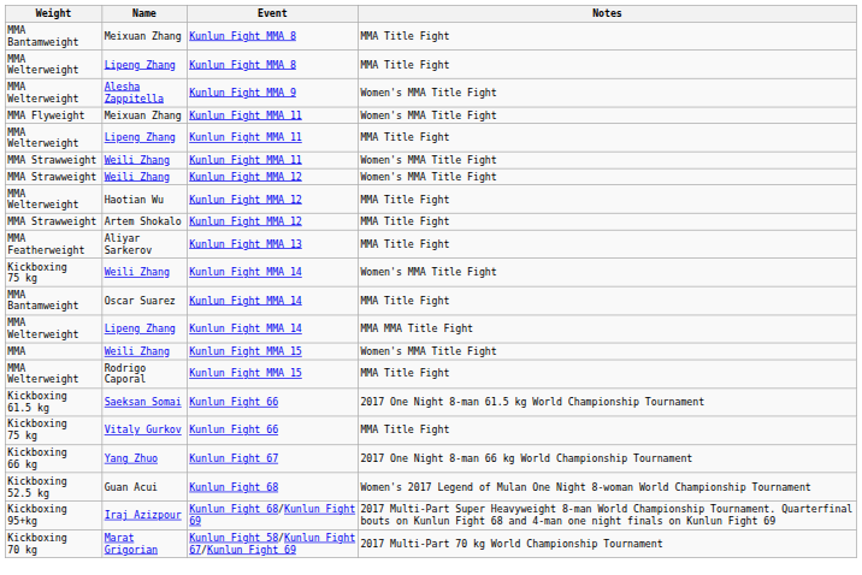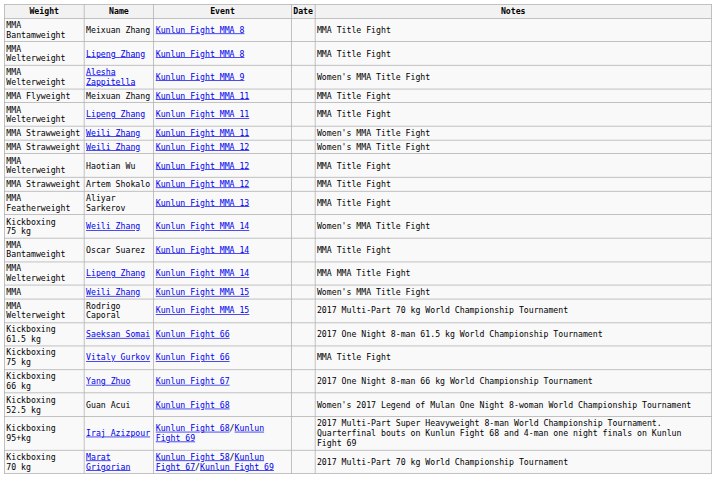 <table id="Events" class="wikitable sortable" style="width:80%; font-size:90%;">
 <tr>
 <th scope="col">Weight</th>
 <th scope="col">Name</th>
 <th scope="col">Event</th>
+<th scope="col">Date</th>
 <th scope="col">Notes</th>
 </tr>
 <tr>
 <td>MMA Bantamweight</td>
 <td> Meixuan Zhang<br></td>
 <td><a href='#'>Kunlun Fight MMA 8</a></td>
+<td></td>
 <td>MMA Title Fight</td>
 </tr>
 <tr>
 <td>MMA Welterweight</td>
 <td> <a href='#'>Lipeng Zhang</a><br></td>
 <td><a href='#'>Kunlun Fight MMA 8</a></td>
+<td></td>
 <td>MMA Title Fight</td>
 </tr>
 <tr>
 <td>MMA Welterweight</td>
 <td> <a href='#'>Alesha Zappitella</a><br></td>
 <td><a href='#'>Kunlun Fight MMA 9</a></td>
+<td></td>
 <td>Women's MMA Title Fight</td>
 </tr>
 <tr>
 <td>MMA Flyweight</td>
 <td> Meixuan Zhang<br></td>
 <td><a href='#'>Kunlun Fight MMA 11</a></td>
-<td>Women's MMA Title Fight</td>
+<td></td>
+<td>MMA Title Fight</td>
 </tr>
 <tr>
 <td>MMA Welterweight</td>
 <td> <a href='#'>Lipeng Zhang</a><br></td>
 <td><a href='#'>Kunlun Fight MMA 11</a></td>
+<td></td>
 <td>MMA Title Fight</td>
 </tr>
 <tr>
 <td>MMA Strawweight</td>
 <td> <a href='#'>Weili Zhang</a><br></td>
 <td><a href='#'>Kunlun Fight MMA 11</a></td>
+<td></td>
 <td>Women's MMA Title Fight</td>
 </tr>
 <tr>
 <td>MMA Strawweight</td>
 <td> <a href='#'>Weili Zhang</a><br></td>
 <td><a href='#'>Kunlun Fight MMA 12</a></td>
+<td></td>
 <td>Women's MMA Title Fight</td>
 </tr>
 <tr>
 <td>MMA Welterweight</td>
 <td> Haotian Wu<br></td>
 <td><a href='#'>Kunlun Fight MMA 12</a></td>
+<td></td>
 <td>MMA Title Fight</td>
 </tr>
 <tr>
 <td>MMA Strawweight</td>
 <td> Artem Shokalo<br></td>
 <td><a href='#'>Kunlun Fight MMA 12</a></td>
+<td></td>
 <td>MMA Title Fight</td>
 </tr>
 <tr>
 <td>MMA Featherweight</td>
 <td> Aliyar Sarkerov<br></td>
 <td><a href='#'>Kunlun Fight MMA 13</a></td>
+<td></td>
 <td>MMA Title Fight</td>
 </tr>
 <tr>
 <td>Kickboxing 75 kg</td>
 <td> <a href='#'>Weili Zhang</a><br></td>
 <td><a href='#'>Kunlun Fight MMA 14</a></td>
+<td></td>
 <td>Women's MMA Title Fight</td>
 </tr>
 <tr>
 <td>MMA Bantamweight</td>
 <td> Oscar Suarez<br></td>
 <td><a href='#'>Kunlun Fight MMA 14</a></td>
+<td></td>
 <td>MMA Title Fight</td>
 </tr>
 <tr>
 <td>MMA Welterweight</td>
 <td> <a href='#'>Lipeng Zhang</a><br></td>
 <td><a href='#'>Kunlun Fight MMA 14</a></td>
+<td></td>
 <td>MMA MMA Title Fight</td>
 </tr>
 <tr>
 <td>MMA</td>
 <td> <a href='#'>Weili Zhang</a><br></td>
 <td><a href='#'>Kunlun Fight MMA 15</a></td>
+<td></td>
 <td>Women's MMA Title Fight</td>
 </tr>
 <tr>
 <td>MMA Welterweight</td>
 <td> Rodrigo Caporal<br></td>
 <td><a href='#'>Kunlun Fight MMA 15</a></td>
-<td>MMA Title Fight</td>
+<td></td>
+<td>2017 Multi-Part 70 kg World Championship Tournament</td>
 </tr>
 <tr>
 <td>Kickboxing 61.5 kg</td>
 <td> <a href='#'>Saeksan Somai</a><br></td>
 <td><a href='#'>Kunlun Fight 66</a></td>
+<td></td>
 <td>2017 One Night 8-man 61.5 kg World Championship Tournament</td>
 </tr>
 <tr>
 <td>Kickboxing 75 kg</td>
 <td> <a href='#'>Vitaly Gurkov</a><br></td>
 <td><a href='#'>Kunlun Fight 66</a></td>
+<td></td>
 <td>MMA Title Fight</td>
 </tr>
 <tr>
 <td>Kickboxing 66 kg</td>
 <td> <a href='#'>Yang Zhuo</a><br></td>
 <td><a href='#'>Kunlun Fight 67</a></td>
+<td></td>
 <td>2017 One Night 8-man 66 kg World Championship Tournament</td>
 </tr>
 <tr>
 <td>Kickboxing 52.5 kg</td>
 <td> Guan Acui<br></td>
 <td><a href='#'>Kunlun Fight 68</a></td>
+<td></td>
 <td>Women's 2017 Legend of Mulan One Night 8-woman World Championship Tournament</td>
 </tr>
 <tr>
 <td>Kickboxing 95+kg</td>
 <td> <a href='#'>Iraj Azizpour</a><br></td>
 <td><a href='#'>Kunlun Fight 68</a>/<a href='#'>Kunlun Fight 69</a></td>
+<td></td>
 <td>2017 Multi-Part Super Heavyweight 8-man World Championship Tournament. Quarterfinal bouts on Kunlun Fight 68 and 4-man one night finals on Kunlun Fight 69 </td>
 </tr>
 <tr>
 <td>Kickboxing 70 kg</td>
 <td> <a href='#'>Marat Grigorian</a><br></td>
 <td><a href='#'>Kunlun Fight 58</a>/<a href='#'>Kunlun Fight 67</a>/<a href='#'>Kunlun Fight 69</a></td>
+<td></td>
 <td>2017 Multi-Part 70 kg World Championship Tournament</td>
 </tr>
 </table>
